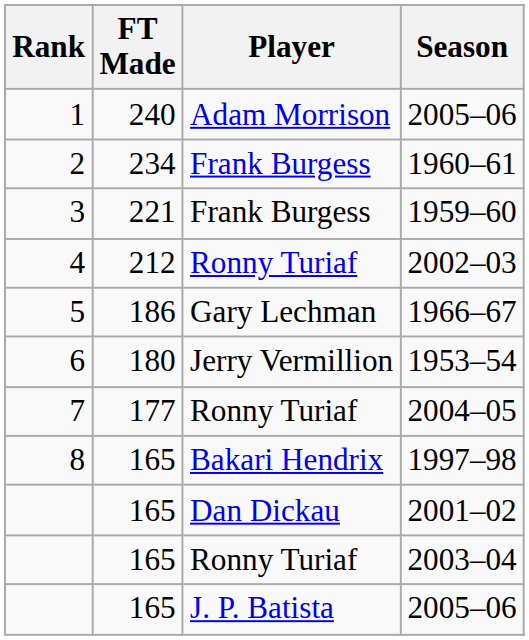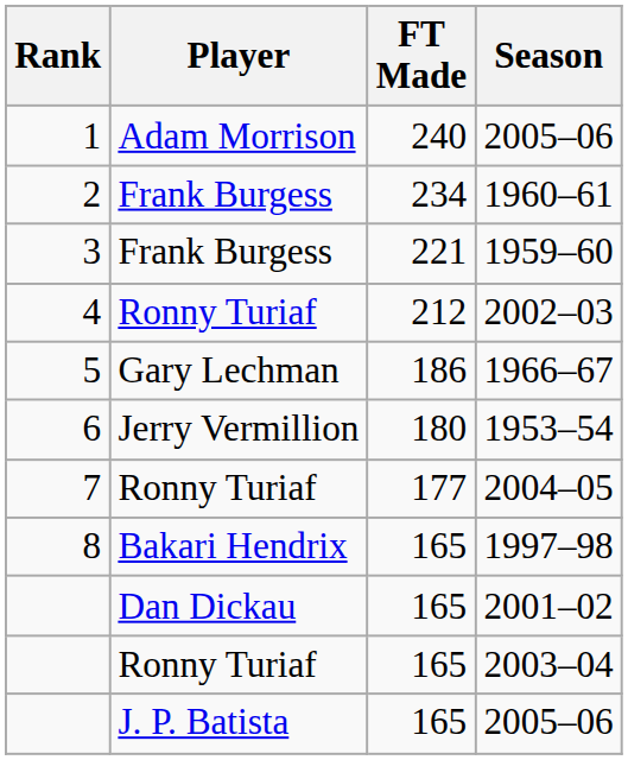 <table class="wikitable outercollapse">
 <tr>
 <th>Rank</th>
+<th>Player</th>
 <th>FT<br>Made</th>
-<th>Player</th>
 <th>Season</th>
 </tr>
 <tr>
 <td style="text-align:right;">1</td>
+<td><a href='#'>Adam Morrison</a></td>
 <td style="text-align:right;">240</td>
-<td><a href='#'>Adam Morrison</a></td>
 <td>2005–06</td>
 </tr>
 <tr>
 <td style="text-align:right;">2</td>
+<td><a href='#'>Frank Burgess</a></td>
 <td style="text-align:right;">234</td>
-<td><a href='#'>Frank Burgess</a></td>
 <td>1960–61</td>
 </tr>
 <tr>
 <td style="text-align:right;">3</td>
+<td>Frank Burgess</td>
 <td style="text-align:right;">221</td>
-<td>Frank Burgess</td>
 <td>1959–60</td>
 </tr>
 <tr>
 <td style="text-align:right;">4</td>
+<td><a href='#'>Ronny Turiaf</a></td>
 <td style="text-align:right;">212</td>
-<td><a href='#'>Ronny Turiaf</a></td>
 <td>2002–03</td>
 </tr>
 <tr>
 <td style="text-align:right;">5</td>
+<td>Gary Lechman</td>
 <td style="text-align:right;">186</td>
-<td>Gary Lechman</td>
 <td>1966–67</td>
 </tr>
 <tr>
 <td style="text-align:right;">6</td>
+<td>Jerry Vermillion</td>
 <td style="text-align:right;">180</td>
-<td>Jerry Vermillion</td>
 <td>1953–54</td>
 </tr>
 <tr>
 <td style="text-align:right;">7</td>
+<td>Ronny Turiaf</td>
 <td style="text-align:right;">177</td>
-<td>Ronny Turiaf</td>
 <td>2004–05</td>
 </tr>
 <tr>
 <td style="text-align:right;">8</td>
+<td><a href='#'>Bakari Hendrix</a></td>
 <td style="text-align:right;">165</td>
-<td><a href='#'>Bakari Hendrix</a></td>
 <td>1997–98</td>
 </tr>
 <tr>
 <td style="text-align:right;"></td>
+<td><a href='#'>Dan Dickau</a></td>
 <td style="text-align:right;">165</td>
-<td><a href='#'>Dan Dickau</a></td>
 <td>2001–02</td>
 </tr>
 <tr>
 <td style="text-align:right;"></td>
+<td>Ronny Turiaf</td>
 <td style="text-align:right;">165</td>
-<td>Ronny Turiaf</td>
 <td>2003–04</td>
 </tr>
 <tr>
 <td style="text-align:right;"></td>
+<td><a href='#'>J. P. Batista</a></td>
 <td style="text-align:right;">165</td>
-<td><a href='#'>J. P. Batista</a></td>
 <td>2005–06</td>
 </tr>
 </table>
